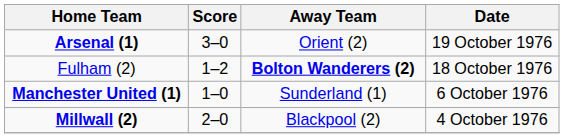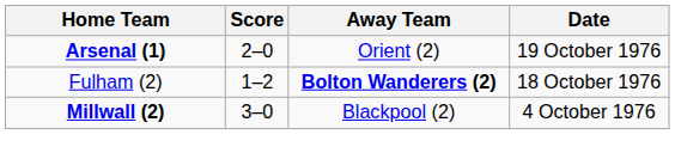 <table class="wikitable" style="text-align:center;">
 <tr>
 <th width=175>Home Team</th>
 <th width=20>Score</th>
 <th width=175>Away Team</th>
 <th width= 125>Date</th>
 </tr>
 <tr>
 <td><strong><a href='#'>Arsenal</a> (1)</strong></td>
-<td>3–0</td>
+<td>2–0</td>
 <td><a href='#'>Orient</a> (2)</td>
 <td>19 October 1976</td>
 </tr>
 <tr>
 <td><a href='#'>Fulham</a> (2)</td>
 <td>1–2</td>
 <td><strong><a href='#'>Bolton Wanderers</a> (2)</strong></td>
 <td>18 October 1976</td>
 </tr>
 <tr>
-<td><strong><a href='#'>Manchester United</a> (1)</strong></td>
-<td>1–0</td>
-<td><a href='#'>Sunderland</a> (1)</td>
-<td>6 October 1976</td>
-</tr>
-<tr>
 <td><strong><a href='#'>Millwall</a> (2)</strong></td>
-<td>2–0</td>
+<td>3–0</td>
 <td><a href='#'>Blackpool</a> (2)</td>
 <td>4 October 1976</td>
 </tr>
 <tr>
 </tr>
 </table>
